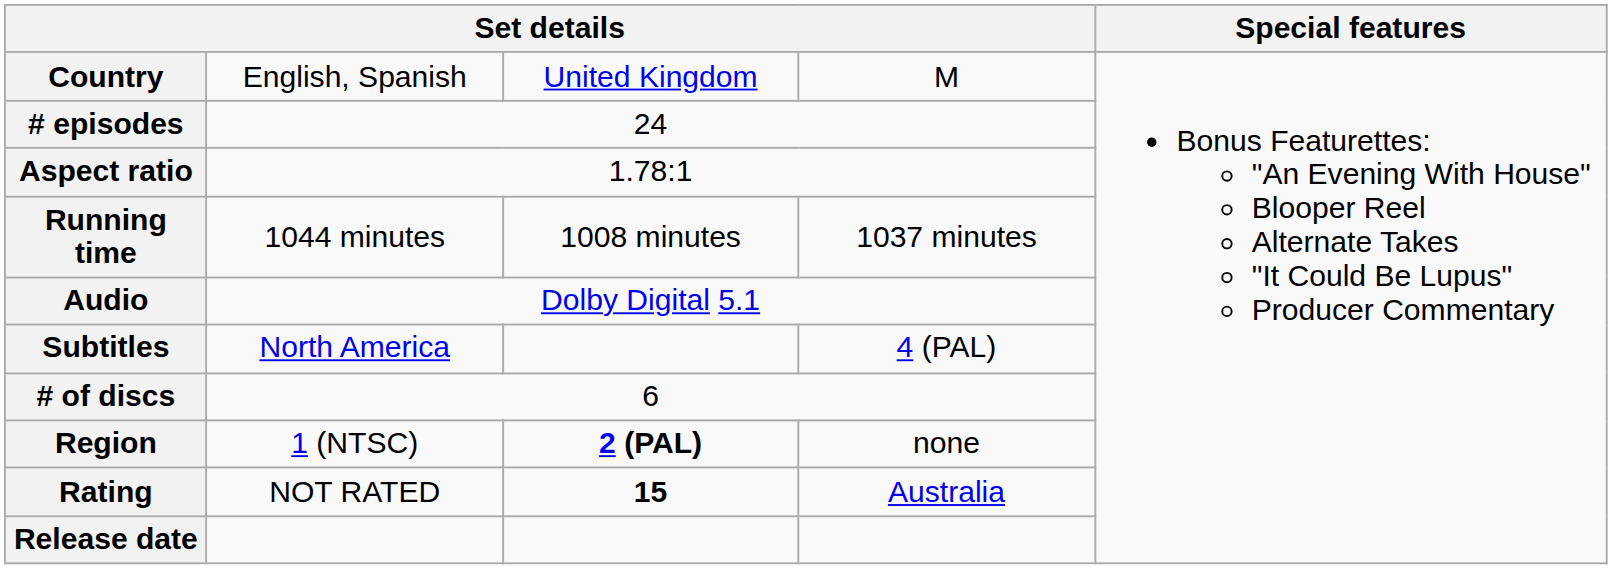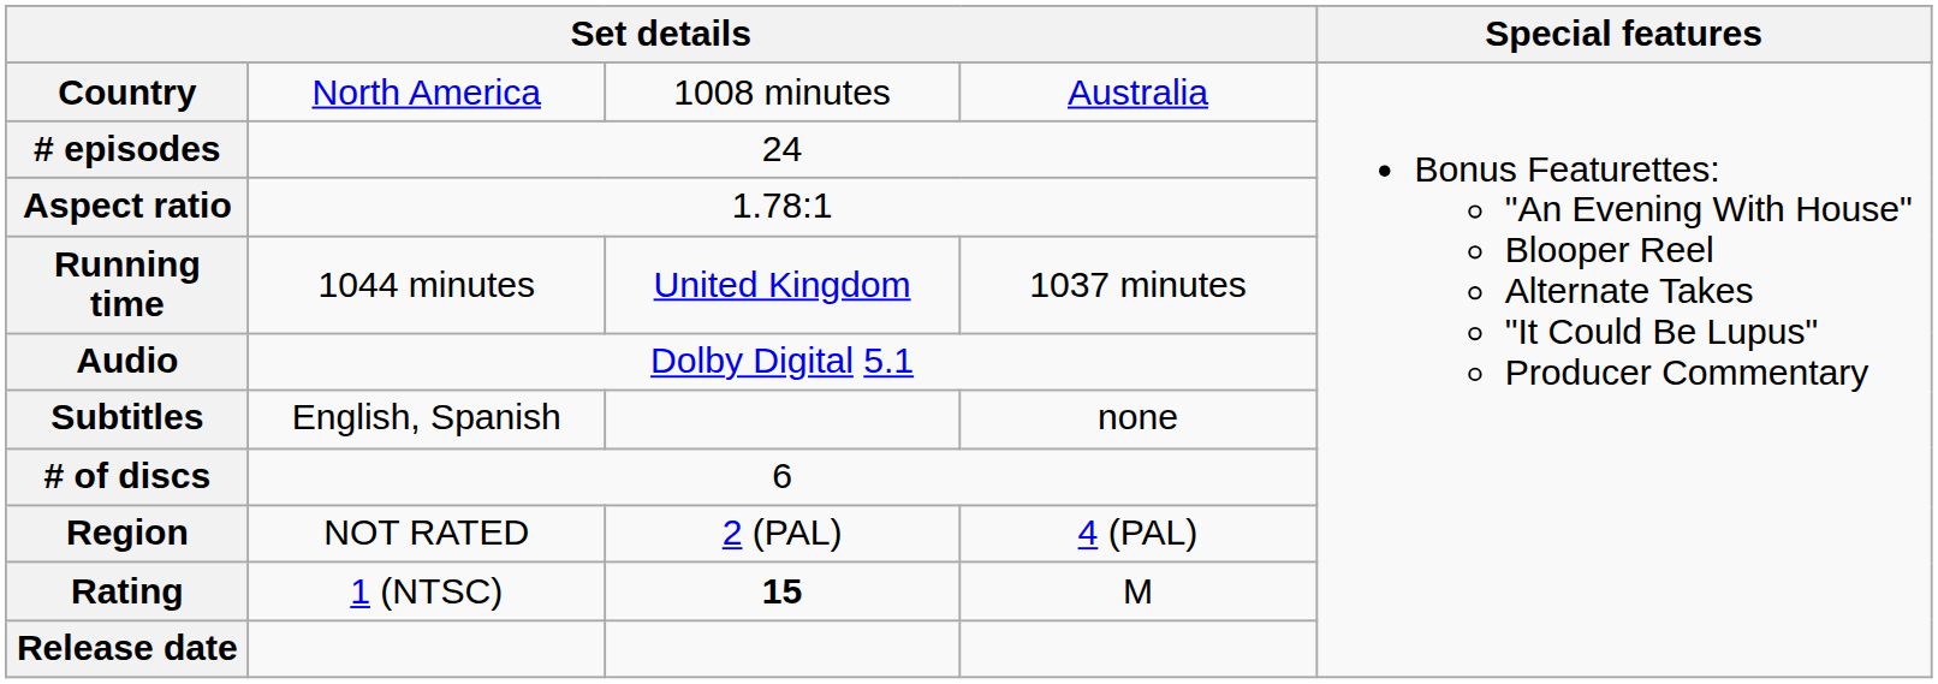 <table style="text-align:center;" class="wikitable">
 <tr>
 <th colspan="4">Set details</th>
 <th>Special features</th>
 </tr>
 <tr>
 <th width="100px">Country</th>
-<td>English, Spanish</td>
-<td width="150px"><a href='#'>United Kingdom</a></td>
-<td>M</td>
+<td width="150px"><a href='#'>North America</a></td>
+<td>1008 minutes</td>
+<td width="150px"><a href='#'>Australia</a></td>
 <td style="padding-right: 8px" align="left" valign="top" rowspan="10"><br><ul><li>Bonus Featurettes:<ul><li>"An Evening With House"</li><li>Blooper Reel</li><li>Alternate Takes</li><li>"It Could Be Lupus"</li><li>Producer Commentary</li></ul></li></ul></td>
 </tr>
 <tr>
 <th># episodes</th>
 <td colspan="3">24</td>
 </tr>
 <tr>
 <th>Aspect ratio</th>
 <td colspan="3">1.78:1</td>
 </tr>
 <tr>
 <th>Running time</th>
 <td>1044 minutes</td>
-<td>1008 minutes</td>
+<td width="150px"><a href='#'>United Kingdom</a></td>
 <td>1037 minutes</td>
 </tr>
 <tr>
 <th>Audio</th>
 <td colspan="3"><a href='#'>Dolby Digital</a> <a href='#'>5.1</a></td>
 </tr>
 <tr>
 <th>Subtitles</th>
-<td width="150px"><a href='#'>North America</a></td>
+<td>English, Spanish</td>
 <td></td>
-<td><a href='#'>4</a> (PAL)</td>
+<td>none</td>
 </tr>
 <tr>
 <th># of discs</th>
 <td colspan="3">6</td>
 </tr>
 <tr>
 <th>Region</th>
-<td><a href='#'>1</a> (NTSC)</td>
-<td><strong><a href='#'>2</a> (PAL)</strong></td>
-<td>none</td>
+<td>NOT RATED</td>
+<td><a href='#'>2</a> (PAL)</td>
+<td><a href='#'>4</a> (PAL)</td>
 </tr>
 <tr>
 <th>Rating</th>
-<td>NOT RATED</td>
+<td><a href='#'>1</a> (NTSC)</td>
 <td><strong>15</strong></td>
-<td width="150px"><a href='#'>Australia</a></td>
+<td>M</td>
 </tr>
 <tr>
 <th>Release date</th>
 <td></td>
 <td></td>
 <td></td>
 </tr>
 </table>
